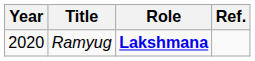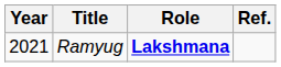 <table class="wikitable">
 <tr>
 <th>Year</th>
 <th>Title</th>
 <th>Role</th>
 <th>Ref.</th>
 </tr>
 <tr>
-<td>2020</td>
+<td>2021</td>
 <td><em>Ramyug</em></td>
 <td><strong><a href='#'>Lakshmana</a></strong></td>
 <td></td>
 </tr>
 </table>
